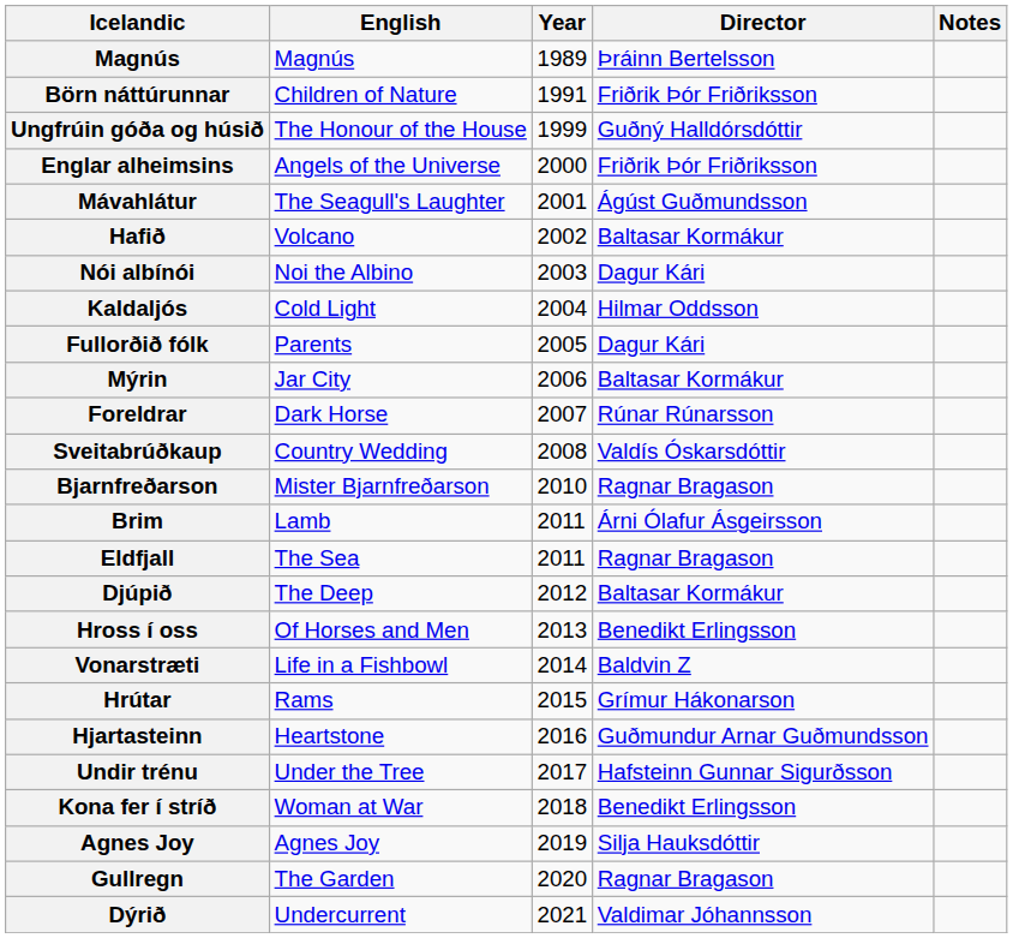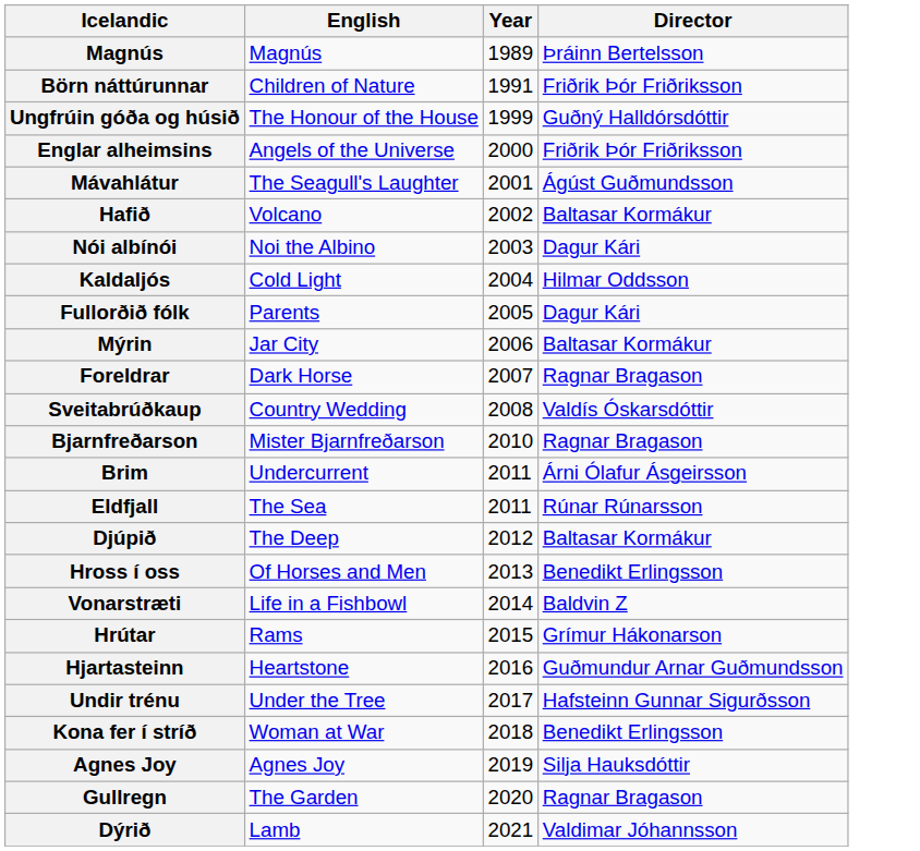 <table class="wikitable sortable plainrowheaders">
 <tr>
 <th scope=col>Icelandic</th>
 <th scope=col>English</th>
 <th scope=col>Year</th>
 <th scope=col>Director</th>
-<th scope=col>Notes</th>
 </tr>
 <tr>
 <th scope="row">Magnús</th>
 <td><a href='#'>Magnús</a></td>
 <td>1989</td>
 <td><a href='#'>Þráinn Bertelsson</a></td>
-<td></td>
 </tr>
 <tr>
 <th scope="row">Börn náttúrunnar</th>
 <td><a href='#'>Children of Nature</a></td>
 <td>1991</td>
 <td><a href='#'>Friðrik Þór Friðriksson</a></td>
-<td></td>
 </tr>
 <tr>
 <th scope="row">Ungfrúin góða og húsið</th>
 <td><a href='#'>The Honour of the House</a></td>
 <td>1999</td>
 <td><a href='#'>Guðný Halldórsdóttir</a></td>
-<td></td>
 </tr>
 <tr>
 <th scope="row">Englar alheimsins</th>
 <td><a href='#'>Angels of the Universe</a></td>
 <td>2000</td>
 <td><a href='#'>Friðrik Þór Friðriksson</a></td>
-<td></td>
 </tr>
 <tr>
 <th scope="row">Mávahlátur</th>
 <td><a href='#'>The Seagull's Laughter</a></td>
 <td>2001</td>
 <td><a href='#'>Ágúst Guðmundsson</a></td>
-<td></td>
 </tr>
 <tr>
 <th scope="row">Hafið</th>
 <td><a href='#'>Volcano</a></td>
 <td>2002</td>
 <td><a href='#'>Baltasar Kormákur</a></td>
-<td></td>
 </tr>
 <tr>
 <th scope="row">Nói albínói</th>
 <td><a href='#'>Noi the Albino</a></td>
 <td>2003</td>
 <td><a href='#'>Dagur Kári</a></td>
-<td></td>
 </tr>
 <tr>
 <th scope="row">Kaldaljós</th>
 <td><a href='#'>Cold Light</a></td>
 <td>2004</td>
 <td><a href='#'>Hilmar Oddsson</a></td>
-<td></td>
 </tr>
 <tr>
 <th scope="row">Fullorðið fólk</th>
 <td><a href='#'>Parents</a></td>
 <td>2005</td>
 <td><a href='#'>Dagur Kári</a></td>
-<td></td>
 </tr>
 <tr>
 <th scope="row">Mýrin</th>
 <td><a href='#'>Jar City</a></td>
 <td>2006</td>
 <td><a href='#'>Baltasar Kormákur</a></td>
-<td></td>
 </tr>
 <tr>
 <th scope="row">Foreldrar</th>
 <td><a href='#'>Dark Horse</a></td>
 <td>2007</td>
-<td><a href='#'>Rúnar Rúnarsson</a></td>
-<td></td>
+<td><a href='#'>Ragnar Bragason</a></td>
 </tr>
 <tr>
 <th scope="row">Sveitabrúðkaup</th>
 <td><a href='#'>Country Wedding</a></td>
 <td>2008</td>
 <td><a href='#'>Valdís Óskarsdóttir</a></td>
-<td></td>
 </tr>
 <tr>
 <th scope="row">Bjarnfreðarson</th>
 <td><a href='#'>Mister Bjarnfreðarson</a></td>
 <td>2010</td>
 <td><a href='#'>Ragnar Bragason</a></td>
-<td></td>
 </tr>
 <tr>
 <th scope="row">Brim</th>
-<td><a href='#'>Lamb</a></td>
+<td><a href='#'>Undercurrent</a></td>
 <td>2011</td>
 <td><a href='#'>Árni Ólafur Ásgeirsson</a></td>
-<td></td>
 </tr>
 <tr>
 <th scope="row">Eldfjall</th>
 <td><a href='#'>The Sea</a></td>
 <td>2011</td>
-<td><a href='#'>Ragnar Bragason</a></td>
-<td></td>
+<td><a href='#'>Rúnar Rúnarsson</a></td>
 </tr>
 <tr>
 <th scope="row">Djúpið</th>
 <td><a href='#'>The Deep</a></td>
 <td>2012</td>
 <td><a href='#'>Baltasar Kormákur</a></td>
-<td></td>
 </tr>
 <tr>
 <th scope="row">Hross í oss</th>
 <td><a href='#'>Of Horses and Men</a></td>
 <td>2013</td>
 <td><a href='#'>Benedikt Erlingsson</a></td>
-<td></td>
 </tr>
 <tr>
 <th scope="row">Vonarstræti</th>
 <td><a href='#'>Life in a Fishbowl</a></td>
 <td>2014</td>
 <td><a href='#'>Baldvin Z</a></td>
-<td></td>
 </tr>
 <tr>
 <th scope="row">Hrútar</th>
 <td><a href='#'>Rams</a></td>
 <td>2015</td>
 <td><a href='#'>Grímur Hákonarson</a></td>
-<td></td>
 </tr>
 <tr>
 <th scope="row">Hjartasteinn</th>
 <td><a href='#'>Heartstone</a></td>
 <td>2016</td>
 <td><a href='#'>Guðmundur Arnar Guðmundsson</a></td>
-<td></td>
 </tr>
 <tr>
 <th scope="row">Undir trénu</th>
 <td><a href='#'>Under the Tree</a></td>
 <td>2017</td>
 <td><a href='#'>Hafsteinn Gunnar Sigurðsson</a></td>
-<td></td>
 </tr>
 <tr>
 <th scope="row">Kona fer í stríð</th>
 <td><a href='#'>Woman at War</a></td>
 <td>2018</td>
 <td><a href='#'>Benedikt Erlingsson</a></td>
-<td></td>
 </tr>
 <tr>
 <th scope="row">Agnes Joy</th>
 <td><a href='#'>Agnes Joy</a></td>
 <td>2019</td>
 <td><a href='#'>Silja Hauksdóttir</a></td>
-<td></td>
 </tr>
 <tr>
 <th scope="row">Gullregn</th>
 <td><a href='#'>The Garden</a></td>
 <td>2020</td>
 <td><a href='#'>Ragnar Bragason</a></td>
-<td></td>
 </tr>
 <tr>
 <th scope="row">Dýrið</th>
-<td><a href='#'>Undercurrent</a></td>
+<td><a href='#'>Lamb</a></td>
 <td>2021</td>
 <td><a href='#'>Valdimar Jóhannsson</a></td>
-<td></td>
 </tr>
 </table>
